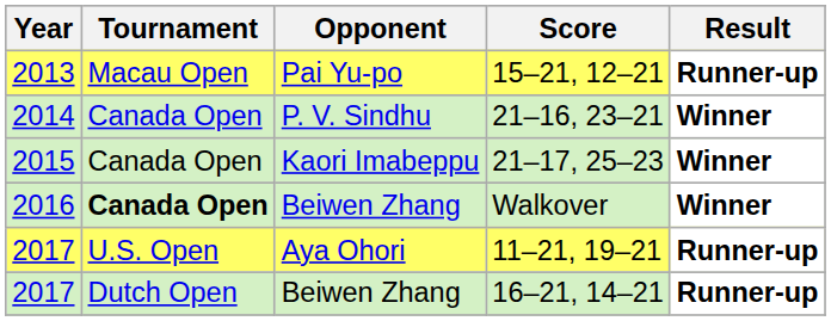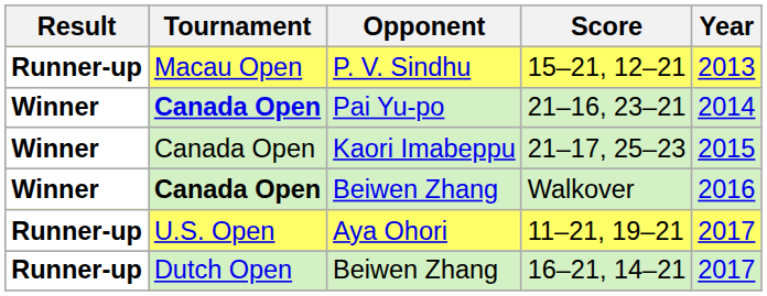 <table class="sortable wikitable" style="font-size: 90%">
 <tr>
-<th>Year</th>
+<th>Result</th>
 <th>Tournament</th>
 <th>Opponent</th>
 <th>Score</th>
-<th>Result</th>
+<th>Year</th>
 </tr>
 <tr style="background:#FFFF67">
+<td style="text-align:left; background:white"> <strong>Runner-up</strong></td>
+<td align="left"><a href='#'>Macau Open</a></td>
+<td align="left"> <a href='#'>P. V. Sindhu</a></td>
+<td align="left">15–21, 12–21</td>
 <td align="center"><a href='#'>2013</a></td>
-<td align="left"><a href='#'>Macau Open</a></td>
-<td align="left"> <a href='#'>Pai Yu-po</a></td>
-<td align="left">15–21, 12–21</td>
-<td style="text-align:left; background:white"> <strong>Runner-up</strong></td>
 </tr>
 <tr style="background:#D4F1C5">
+<td style="text-align:left; background:white"> <strong>Winner</strong></td>
+<td align="left"><strong><a href='#'>Canada Open</a></strong></td>
+<td align="left"> <a href='#'>Pai Yu-po</a></td>
+<td align="left">21–16, 23–21</td>
 <td align="center"><a href='#'>2014</a></td>
-<td align="left"><a href='#'>Canada Open</a></td>
-<td align="left"> <a href='#'>P. V. Sindhu</a></td>
-<td align="left">21–16, 23–21</td>
-<td style="text-align:left; background:white"> <strong>Winner</strong></td>
 </tr>
 <tr style="background:#D4F1C5">
-<td align="center"><a href='#'>2015</a></td>
+<td style="text-align:left; background:white"> <strong>Winner</strong></td>
 <td align="left">Canada Open</td>
 <td align="left"> <a href='#'>Kaori Imabeppu</a></td>
 <td align="left">21–17, 25–23</td>
-<td style="text-align:left; background:white"> <strong>Winner</strong></td>
+<td align="center"><a href='#'>2015</a></td>
 </tr>
 <tr style="background:#D4F1C5">
-<td align="center"><a href='#'>2016</a></td>
+<td style="text-align:left; background:white"> <strong>Winner</strong></td>
 <td align="left"><strong>Canada Open</strong></td>
 <td align="left"> <a href='#'>Beiwen Zhang</a></td>
 <td align="left">Walkover</td>
-<td style="text-align:left; background:white"> <strong>Winner</strong></td>
+<td align="center"><a href='#'>2016</a></td>
 </tr>
 <tr style="background:#FFFF67">
-<td align="center"><a href='#'>2017</a></td>
+<td style="text-align:left; background:white"> <strong>Runner-up</strong></td>
 <td align="left"><a href='#'>U.S. Open</a></td>
 <td align="left"> <a href='#'>Aya Ohori</a></td>
 <td align="left">11–21, 19–21</td>
-<td style="text-align:left; background:white"> <strong>Runner-up</strong></td>
+<td align="center"><a href='#'>2017</a></td>
 </tr>
 <tr style="background:#D4F1C5">
-<td align="center"><a href='#'>2017</a></td>
+<td style="text-align:left; background:white"> <strong>Runner-up</strong></td>
 <td align="left"><a href='#'>Dutch Open</a></td>
 <td align="left"> Beiwen Zhang</td>
 <td align="left">16–21, 14–21</td>
-<td style="text-align:left; background:white"> <strong>Runner-up</strong></td>
+<td align="center"><a href='#'>2017</a></td>
 </tr>
 </table>
